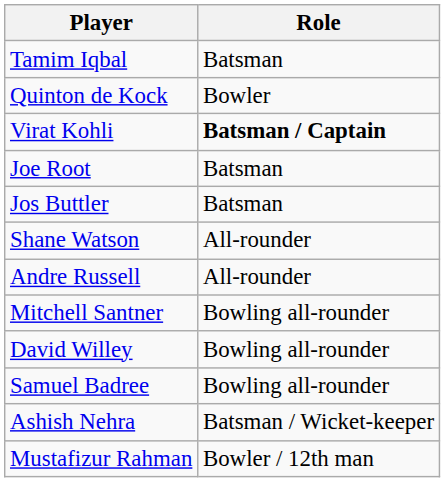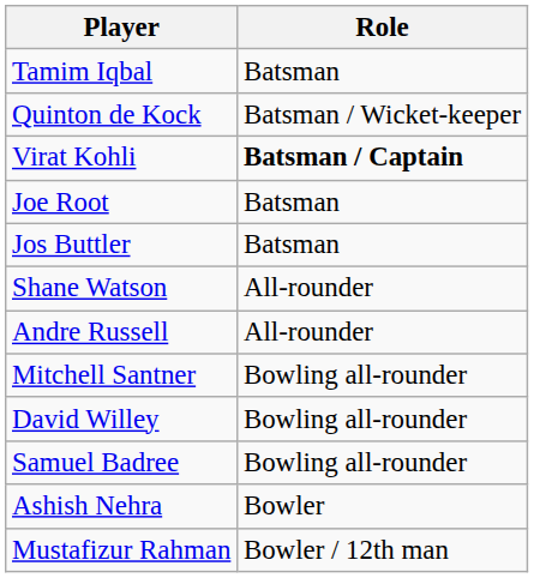 <table class="wikitable">
 <tr>
 <th>Player</th>
 <th>Role</th>
 </tr>
 <tr>
 <td> <a href='#'>Tamim Iqbal</a></td>
 <td>Batsman</td>
 </tr>
 <tr>
 <td> <a href='#'>Quinton de Kock</a></td>
-<td>Bowler</td>
+<td>Batsman / Wicket-keeper</td>
 </tr>
 <tr>
 <td> <a href='#'>Virat Kohli</a></td>
 <td><strong>Batsman / Captain</strong></td>
 </tr>
 <tr>
 <td> <a href='#'>Joe Root</a></td>
 <td>Batsman</td>
 </tr>
 <tr>
 <td> <a href='#'>Jos Buttler</a></td>
 <td>Batsman</td>
 </tr>
 <tr>
 <td> <a href='#'>Shane Watson</a></td>
 <td>All-rounder</td>
 </tr>
 <tr>
 <td> <a href='#'>Andre Russell</a></td>
 <td>All-rounder</td>
 </tr>
 <tr>
 <td> <a href='#'>Mitchell Santner</a></td>
 <td>Bowling all-rounder</td>
 </tr>
 <tr>
 <td> <a href='#'>David Willey</a></td>
 <td>Bowling all-rounder</td>
 </tr>
 <tr>
 <td> <a href='#'>Samuel Badree</a></td>
 <td>Bowling all-rounder</td>
 </tr>
 <tr>
 <td> <a href='#'>Ashish Nehra</a></td>
-<td>Batsman / Wicket-keeper</td>
+<td>Bowler</td>
 </tr>
 <tr>
 <td> <a href='#'>Mustafizur Rahman</a></td>
 <td>Bowler / 12th man</td>
 </tr>
 </table>
